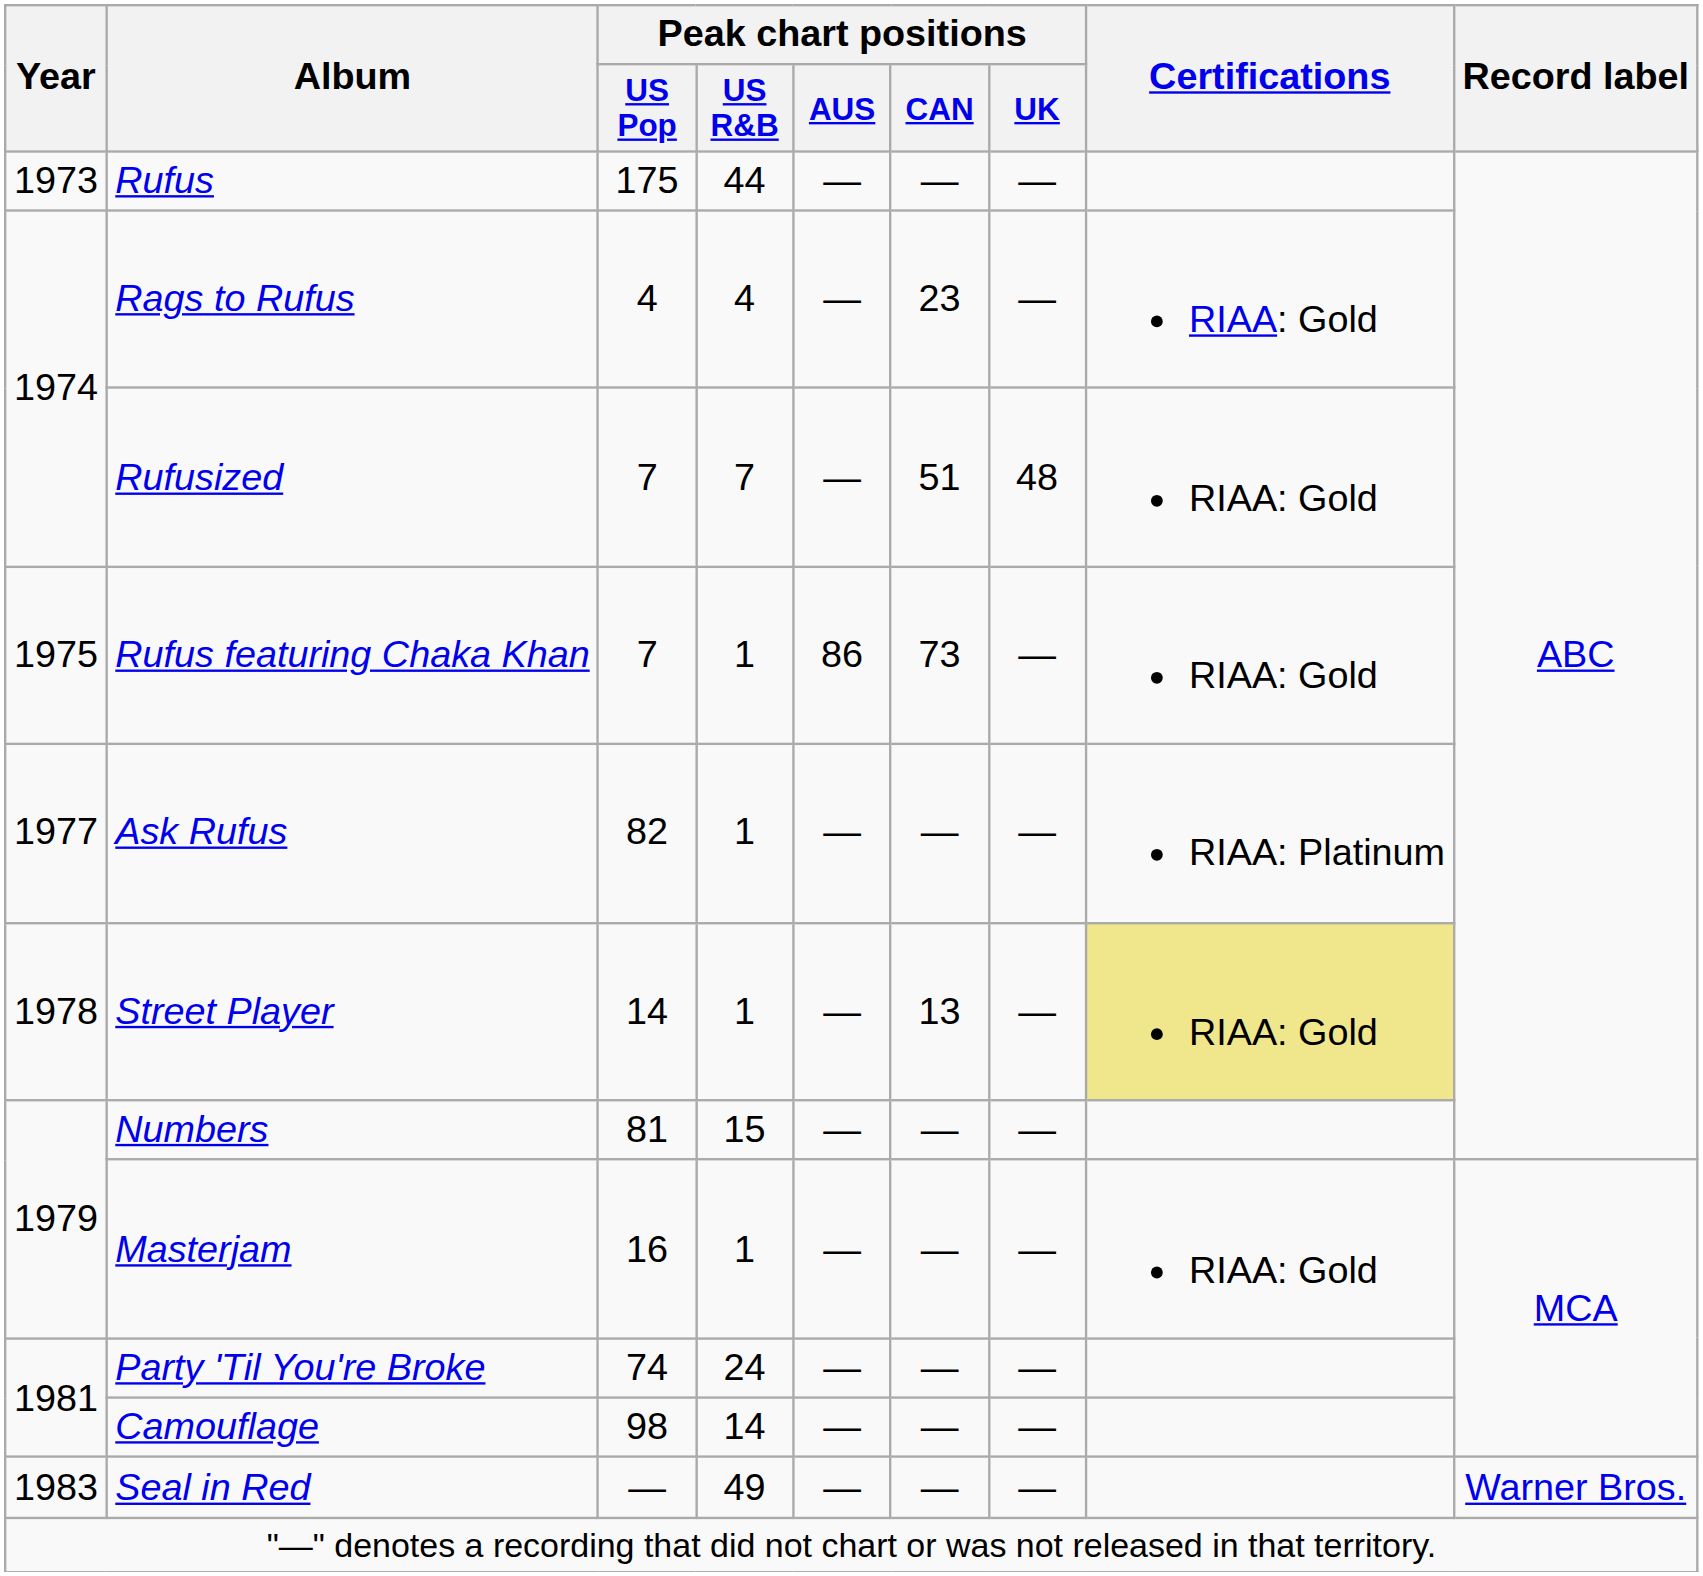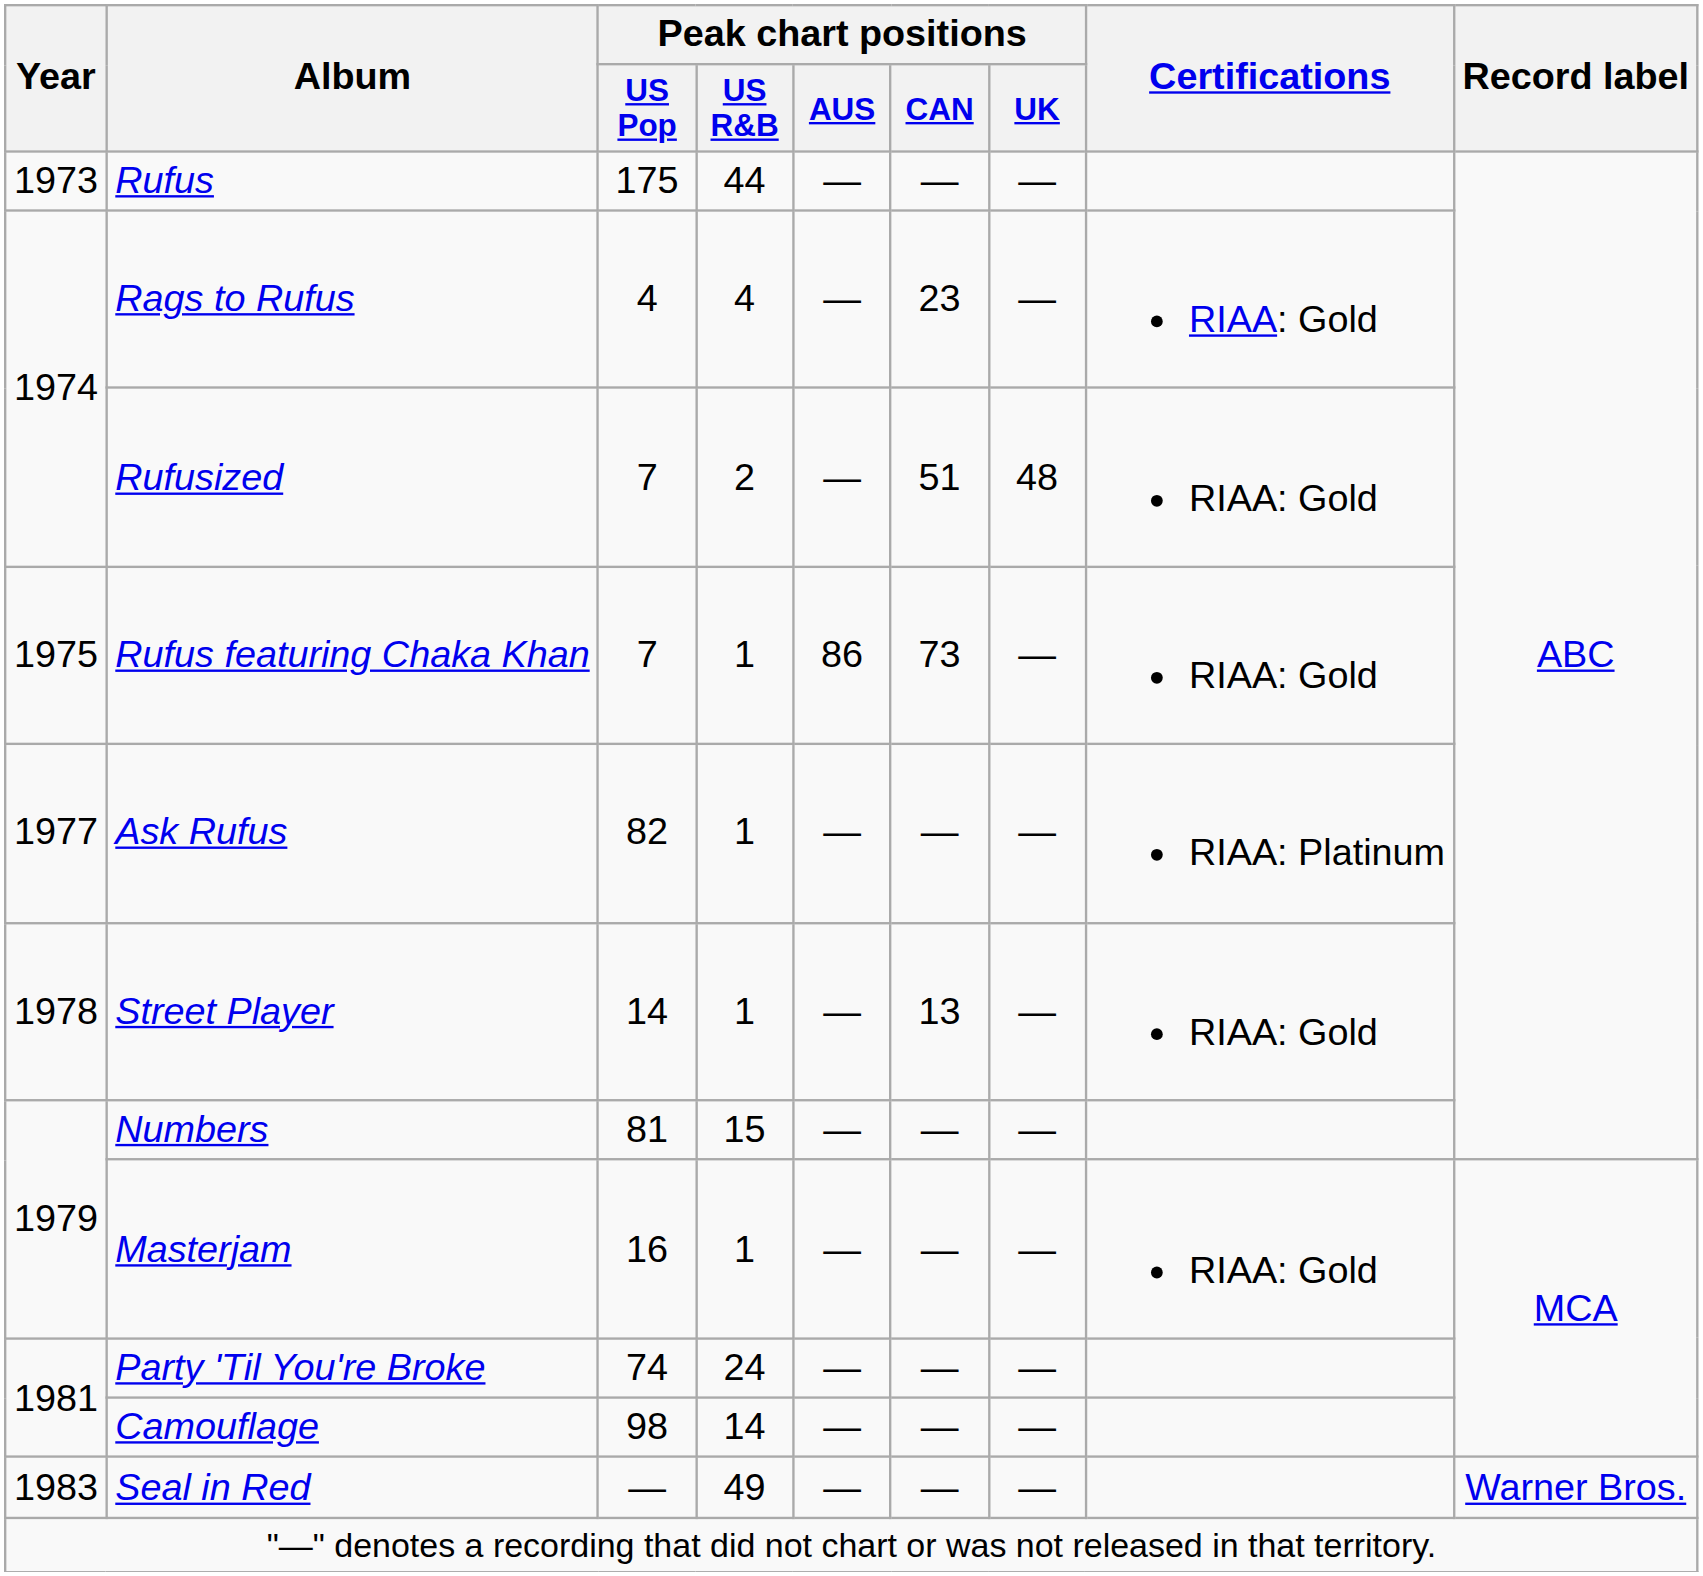 <table class="wikitable" style="text-align:center;">
 <tr>
 <th rowspan="2">Year</th>
 <th rowspan="2">Album</th>
 <th colspan="5">Peak chart positions</th>
 <th rowspan="2"><a href='#'>Certifications</a></th>
 <th rowspan="2">Record label</th>
 </tr>
 <tr style="font-size:smaller;">
 <th width="35"><a href='#'>US Pop</a><br></th>
 <th width="35"><a href='#'>US<br>R&B</a><br></th>
 <th width="35"><a href='#'>AUS</a><br></th>
 <th width="35"><a href='#'>CAN</a><br></th>
 <th width="35"><a href='#'>UK</a><br></th>
 </tr>
 <tr>
 <td>1973</td>
 <td align="left"><em><a href='#'>Rufus</a></em></td>
 <td>175</td>
 <td>44</td>
 <td>—</td>
 <td>—</td>
 <td>—</td>
 <td align="left"></td>
 <td rowspan="7"><a href='#'>ABC</a></td>
 </tr>
 <tr>
 <td rowspan="2">1974</td>
 <td align="left"><em><a href='#'>Rags to Rufus</a></em></td>
 <td>4</td>
 <td>4</td>
 <td>—</td>
 <td>23</td>
 <td>—</td>
 <td align="left"><br><ul><li><a href='#'>RIAA</a>: Gold</li></ul></td>
 </tr>
 <tr>
 <td align="left"><em><a href='#'>Rufusized</a></em></td>
 <td>7</td>
-<td>7</td>
+<td>2</td>
 <td>—</td>
 <td>51</td>
 <td>48</td>
 <td align="left"><br><ul><li>RIAA: Gold</li></ul></td>
 </tr>
 <tr>
 <td>1975</td>
 <td align="left"><em><a href='#'>Rufus featuring Chaka Khan</a></em></td>
 <td>7</td>
 <td>1</td>
 <td>86</td>
 <td>73</td>
 <td>—</td>
 <td align="left"><br><ul><li>RIAA: Gold</li></ul></td>
 </tr>
 <tr>
 <td>1977</td>
 <td align="left"><em><a href='#'>Ask Rufus</a></em></td>
 <td>82</td>
 <td>1</td>
 <td>—</td>
 <td>—</td>
 <td>—</td>
 <td align="left"><br><ul><li>RIAA: Platinum</li></ul></td>
 </tr>
 <tr>
 <td>1978</td>
 <td align="left"><em><a href='#'>Street Player</a></em></td>
 <td>14</td>
 <td>1</td>
 <td>—</td>
 <td>13</td>
 <td>—</td>
-<td align="left" style="background: khaki;"><br><ul><li>RIAA: Gold</li></ul></td>
+<td align="left"><br><ul><li>RIAA: Gold</li></ul></td>
 </tr>
 <tr>
 <td rowspan="2">1979</td>
 <td align="left"><em><a href='#'>Numbers</a></em></td>
 <td>81</td>
 <td>15</td>
 <td>—</td>
 <td>—</td>
 <td>—</td>
 <td align="left"></td>
 </tr>
 <tr>
 <td align="left"><em><a href='#'>Masterjam</a></em></td>
 <td>16</td>
 <td>1</td>
 <td>—</td>
 <td>—</td>
 <td>—</td>
 <td align="left"><br><ul><li>RIAA: Gold</li></ul></td>
 <td rowspan="3"><a href='#'>MCA</a></td>
 </tr>
 <tr>
 <td rowspan="2">1981</td>
 <td align="left"><em><a href='#'>Party 'Til You're Broke</a></em></td>
 <td>74</td>
 <td>24</td>
 <td>—</td>
 <td>—</td>
 <td>—</td>
 <td align="left"></td>
 </tr>
 <tr>
 <td align="left"><em><a href='#'>Camouflage</a></em></td>
 <td>98</td>
 <td>14</td>
 <td>—</td>
 <td>—</td>
 <td>—</td>
 <td align="left"></td>
 </tr>
 <tr>
 <td>1983</td>
 <td align="left"><em><a href='#'>Seal in Red</a></em></td>
 <td>—</td>
 <td>49</td>
 <td>—</td>
 <td>—</td>
 <td>—</td>
 <td align="left"></td>
 <td><a href='#'>Warner Bros.</a></td>
 </tr>
 <tr>
 <td colspan="15" style="font-size:90%">"—" denotes a recording that did not chart or was not released in that territory.</td>
 </tr>
 </table>
